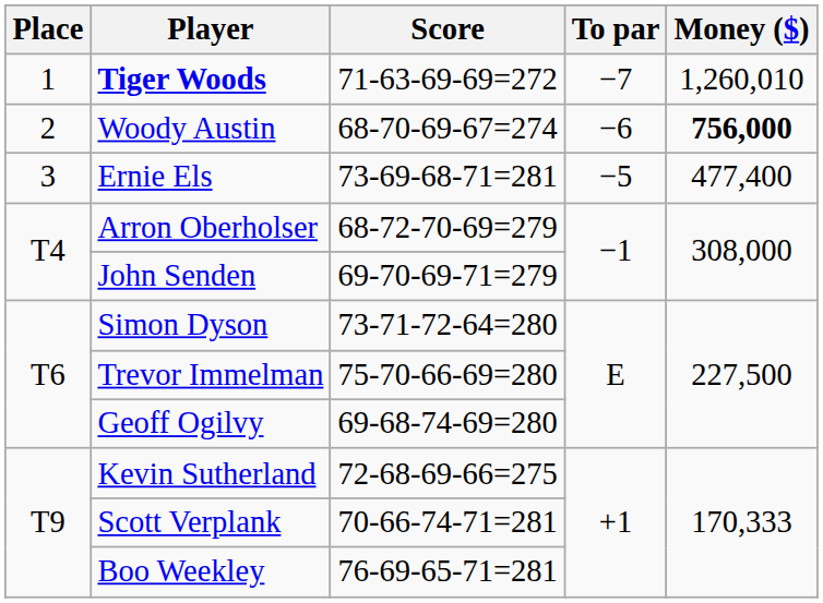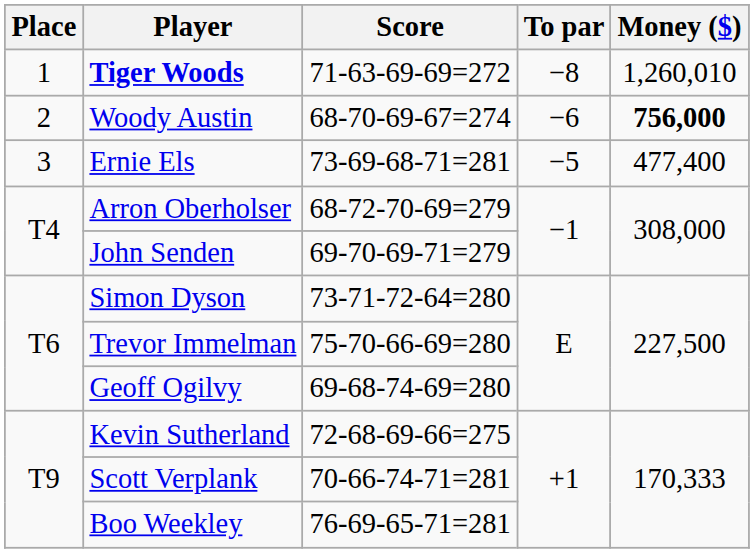 <table class="wikitable">
 <tr>
 <th>Place</th>
 <th>Player</th>
 <th>Score</th>
 <th>To par</th>
 <th>Money (<a href='#'>$</a>)</th>
 </tr>
 <tr>
 <td align="center">1</td>
 <td> <strong><a href='#'>Tiger Woods</a></strong></td>
 <td>71-63-69-69=272</td>
-<td align="center">−7</td>
+<td align="center">−8</td>
 <td align="center">1,260,010</td>
 </tr>
 <tr>
 <td align="center">2</td>
 <td> <a href='#'>Woody Austin</a></td>
 <td>68-70-69-67=274</td>
 <td align="center">−6</td>
 <td align="center"><strong>756,000</strong></td>
 </tr>
 <tr>
 <td align="center">3</td>
 <td> <a href='#'>Ernie Els</a></td>
 <td>73-69-68-71=281</td>
 <td align="center">−5</td>
 <td align="center">477,400</td>
 </tr>
 <tr>
 <td rowspan="2" align="center">T4</td>
 <td> <a href='#'>Arron Oberholser</a></td>
 <td>68-72-70-69=279</td>
 <td rowspan="2" align="center">−1</td>
 <td rowspan="2" align="center">308,000</td>
 </tr>
 <tr>
 <td> <a href='#'>John Senden</a></td>
 <td>69-70-69-71=279</td>
 </tr>
 <tr>
 <td rowspan="3" align="center">T6</td>
 <td> <a href='#'>Simon Dyson</a></td>
 <td>73-71-72-64=280</td>
 <td rowspan="3" align="center">E</td>
 <td rowspan="3" align="center">227,500</td>
 </tr>
 <tr>
 <td> <a href='#'>Trevor Immelman</a></td>
 <td>75-70-66-69=280</td>
 </tr>
 <tr>
 <td> <a href='#'>Geoff Ogilvy</a></td>
 <td>69-68-74-69=280</td>
 </tr>
 <tr>
 <td rowspan="3" align="center">T9</td>
 <td> <a href='#'>Kevin Sutherland</a></td>
 <td>72-68-69-66=275</td>
 <td rowspan="3" align="center">+1</td>
 <td rowspan="3" align="center">170,333</td>
 </tr>
 <tr>
 <td> <a href='#'>Scott Verplank</a></td>
 <td>70-66-74-71=281</td>
 </tr>
 <tr>
 <td> <a href='#'>Boo Weekley</a></td>
 <td>76-69-65-71=281</td>
 </tr>
 </table>
